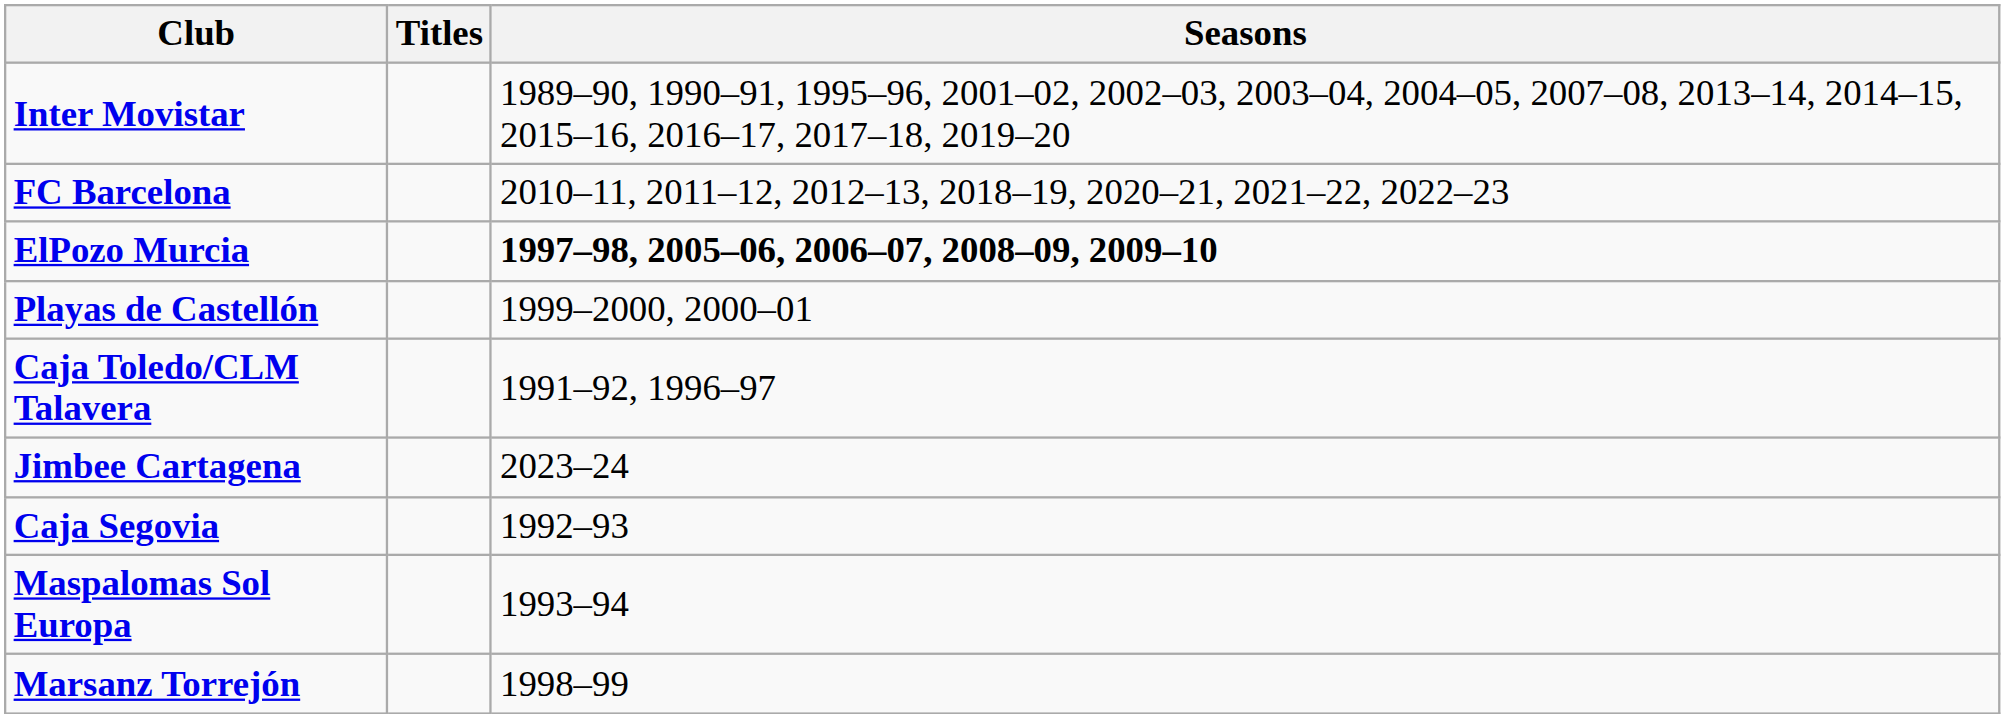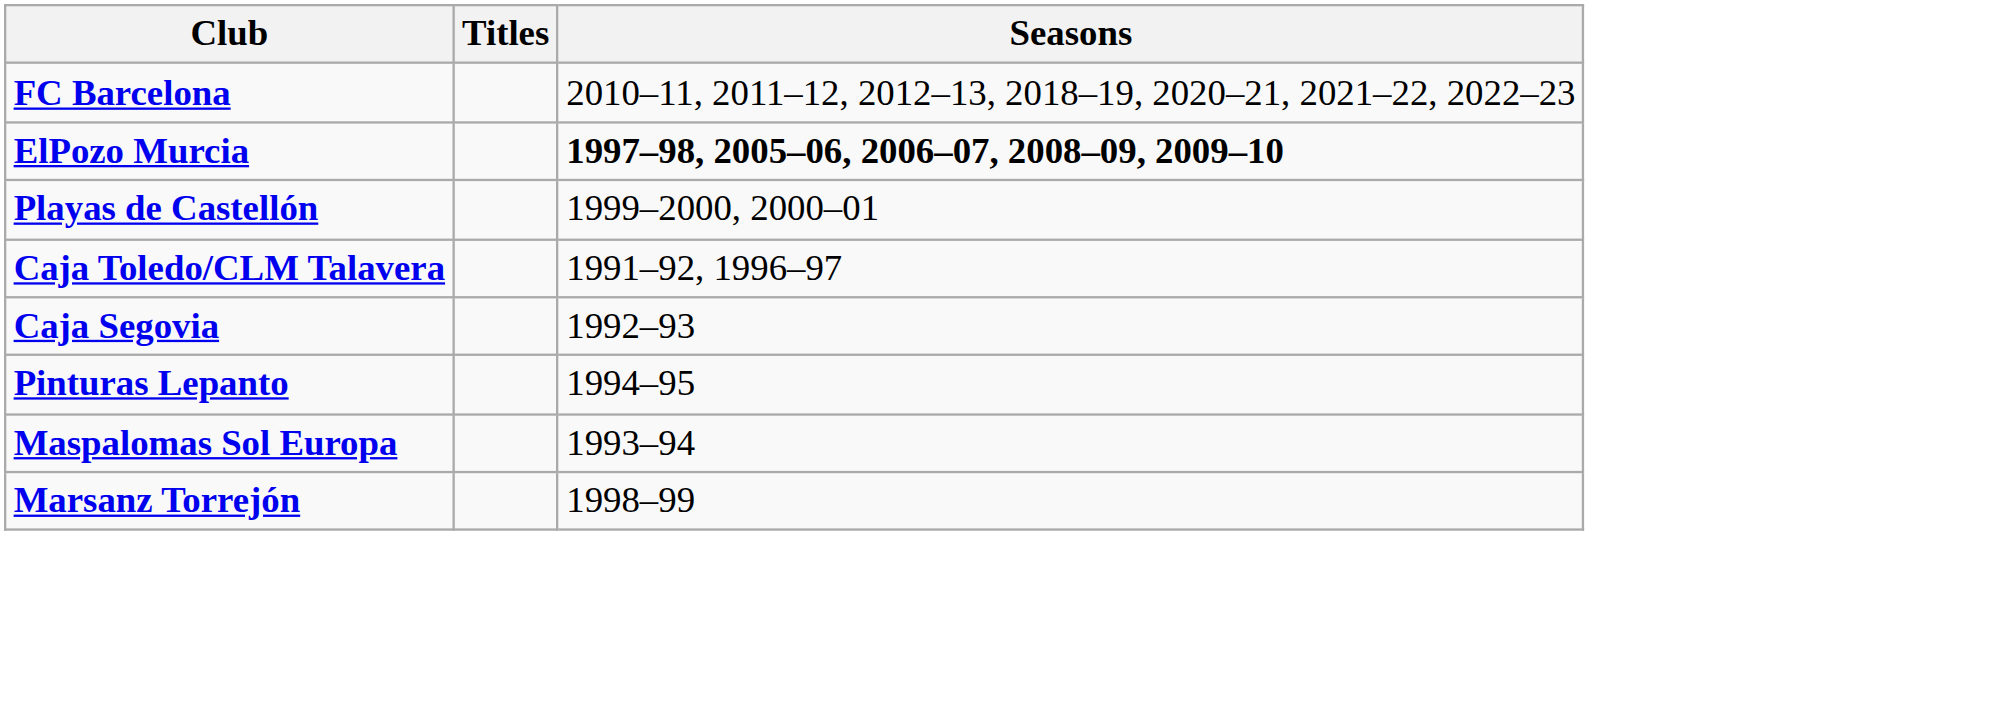 <table class="wikitable">
 <tr>
 <th>Club</th>
 <th>Titles</th>
 <th>Seasons</th>
-</tr>
-<tr>
-<td><strong><a href='#'>Inter Movistar</a></strong></td>
-<td></td>
-<td>1989–90, 1990–91, 1995–96, 2001–02, 2002–03, 2003–04, 2004–05, 2007–08, 2013–14, 2014–15, 2015–16, 2016–17, 2017–18, 2019–20</td>
 </tr>
 <tr>
 <td><strong><a href='#'>FC Barcelona</a></strong></td>
 <td></td>
 <td>2010–11, 2011–12, 2012–13, 2018–19, 2020–21, 2021–22, 2022–23</td>
 </tr>
 <tr>
 <td><strong><a href='#'>ElPozo Murcia</a></strong></td>
 <td></td>
 <td><strong>1997–98, 2005–06, 2006–07, 2008–09, 2009–10</strong></td>
 </tr>
 <tr>
 <td><strong><a href='#'>Playas de Castellón</a></strong></td>
 <td></td>
 <td>1999–2000, 2000–01</td>
 </tr>
 <tr>
 <td><strong><a href='#'>Caja Toledo/CLM Talavera</a></strong></td>
 <td></td>
 <td>1991–92, 1996–97</td>
 </tr>
 <tr>
-<td><strong><a href='#'>Jimbee Cartagena</a></strong></td>
-<td></td>
-<td>2023–24</td>
-</tr>
-<tr>
 <td><strong><a href='#'>Caja Segovia</a></strong></td>
 <td></td>
 <td>1992–93</td>
+</tr>
+<tr>
+<td><strong><a href='#'>Pinturas Lepanto</a></strong></td>
+<td></td>
+<td>1994–95</td>
 </tr>
 <tr>
 <td><strong><a href='#'>Maspalomas Sol Europa</a></strong></td>
 <td></td>
 <td>1993–94</td>
 </tr>
 <tr>
 <td><strong><a href='#'>Marsanz Torrejón</a></strong></td>
 <td></td>
 <td>1998–99</td>
 </tr>
 </table>
